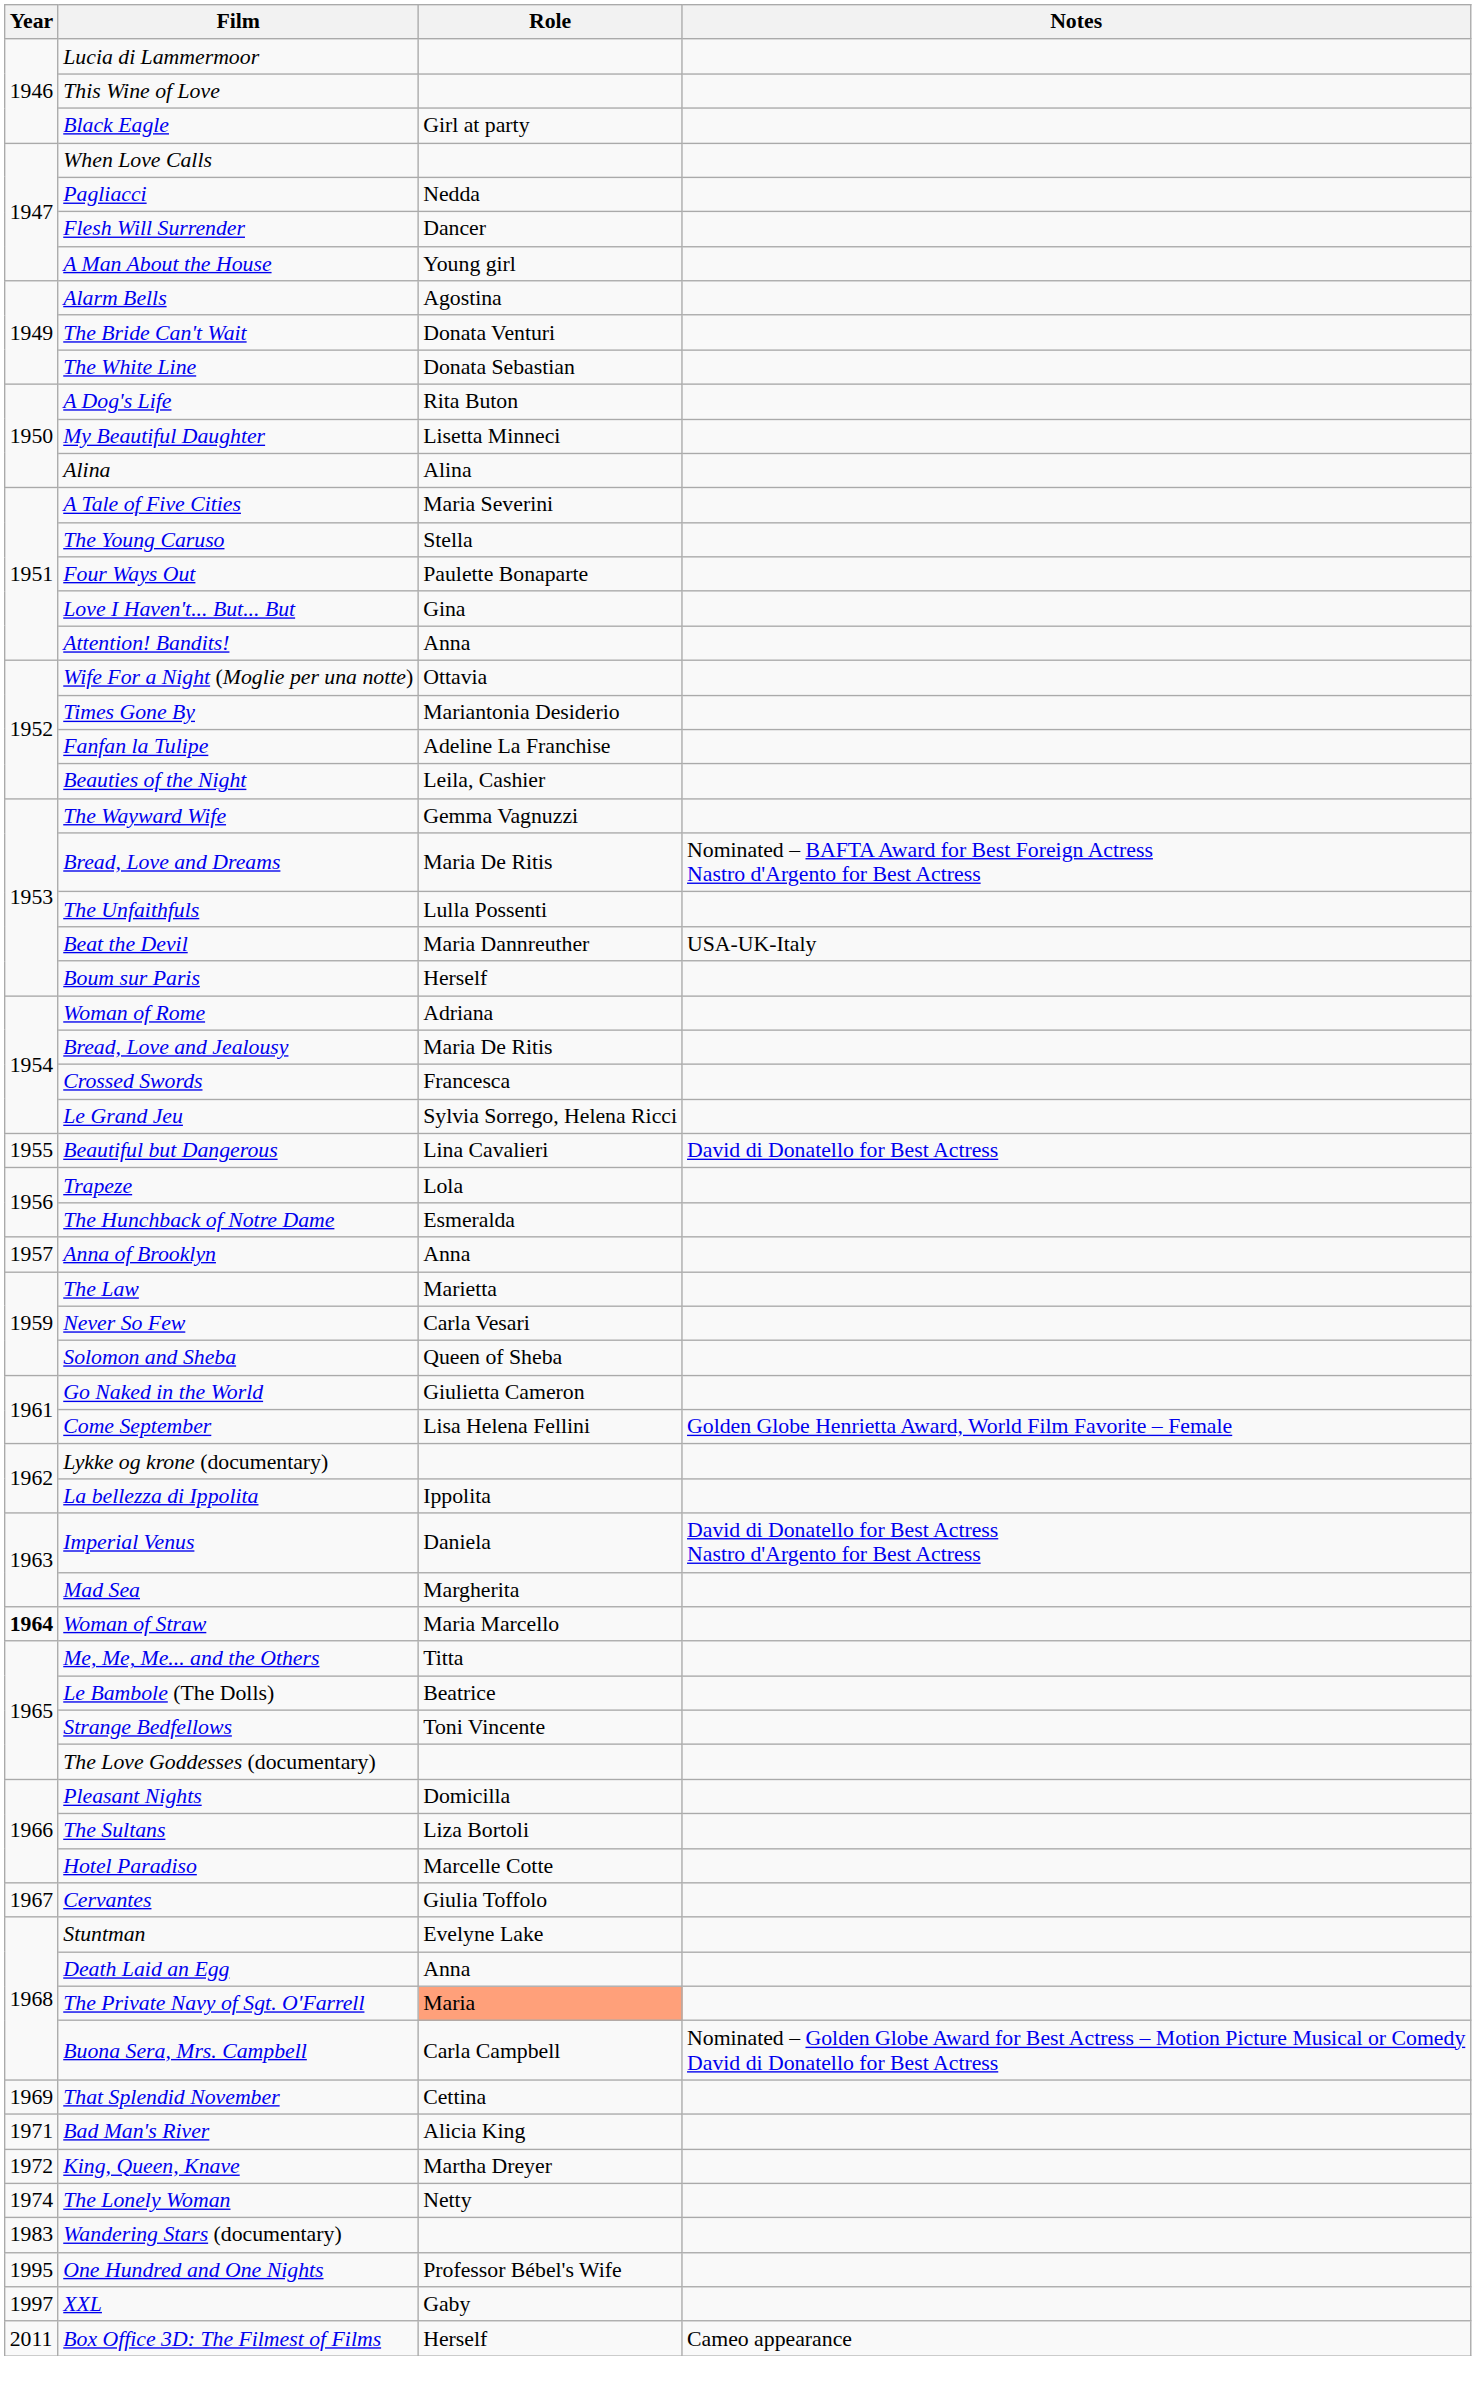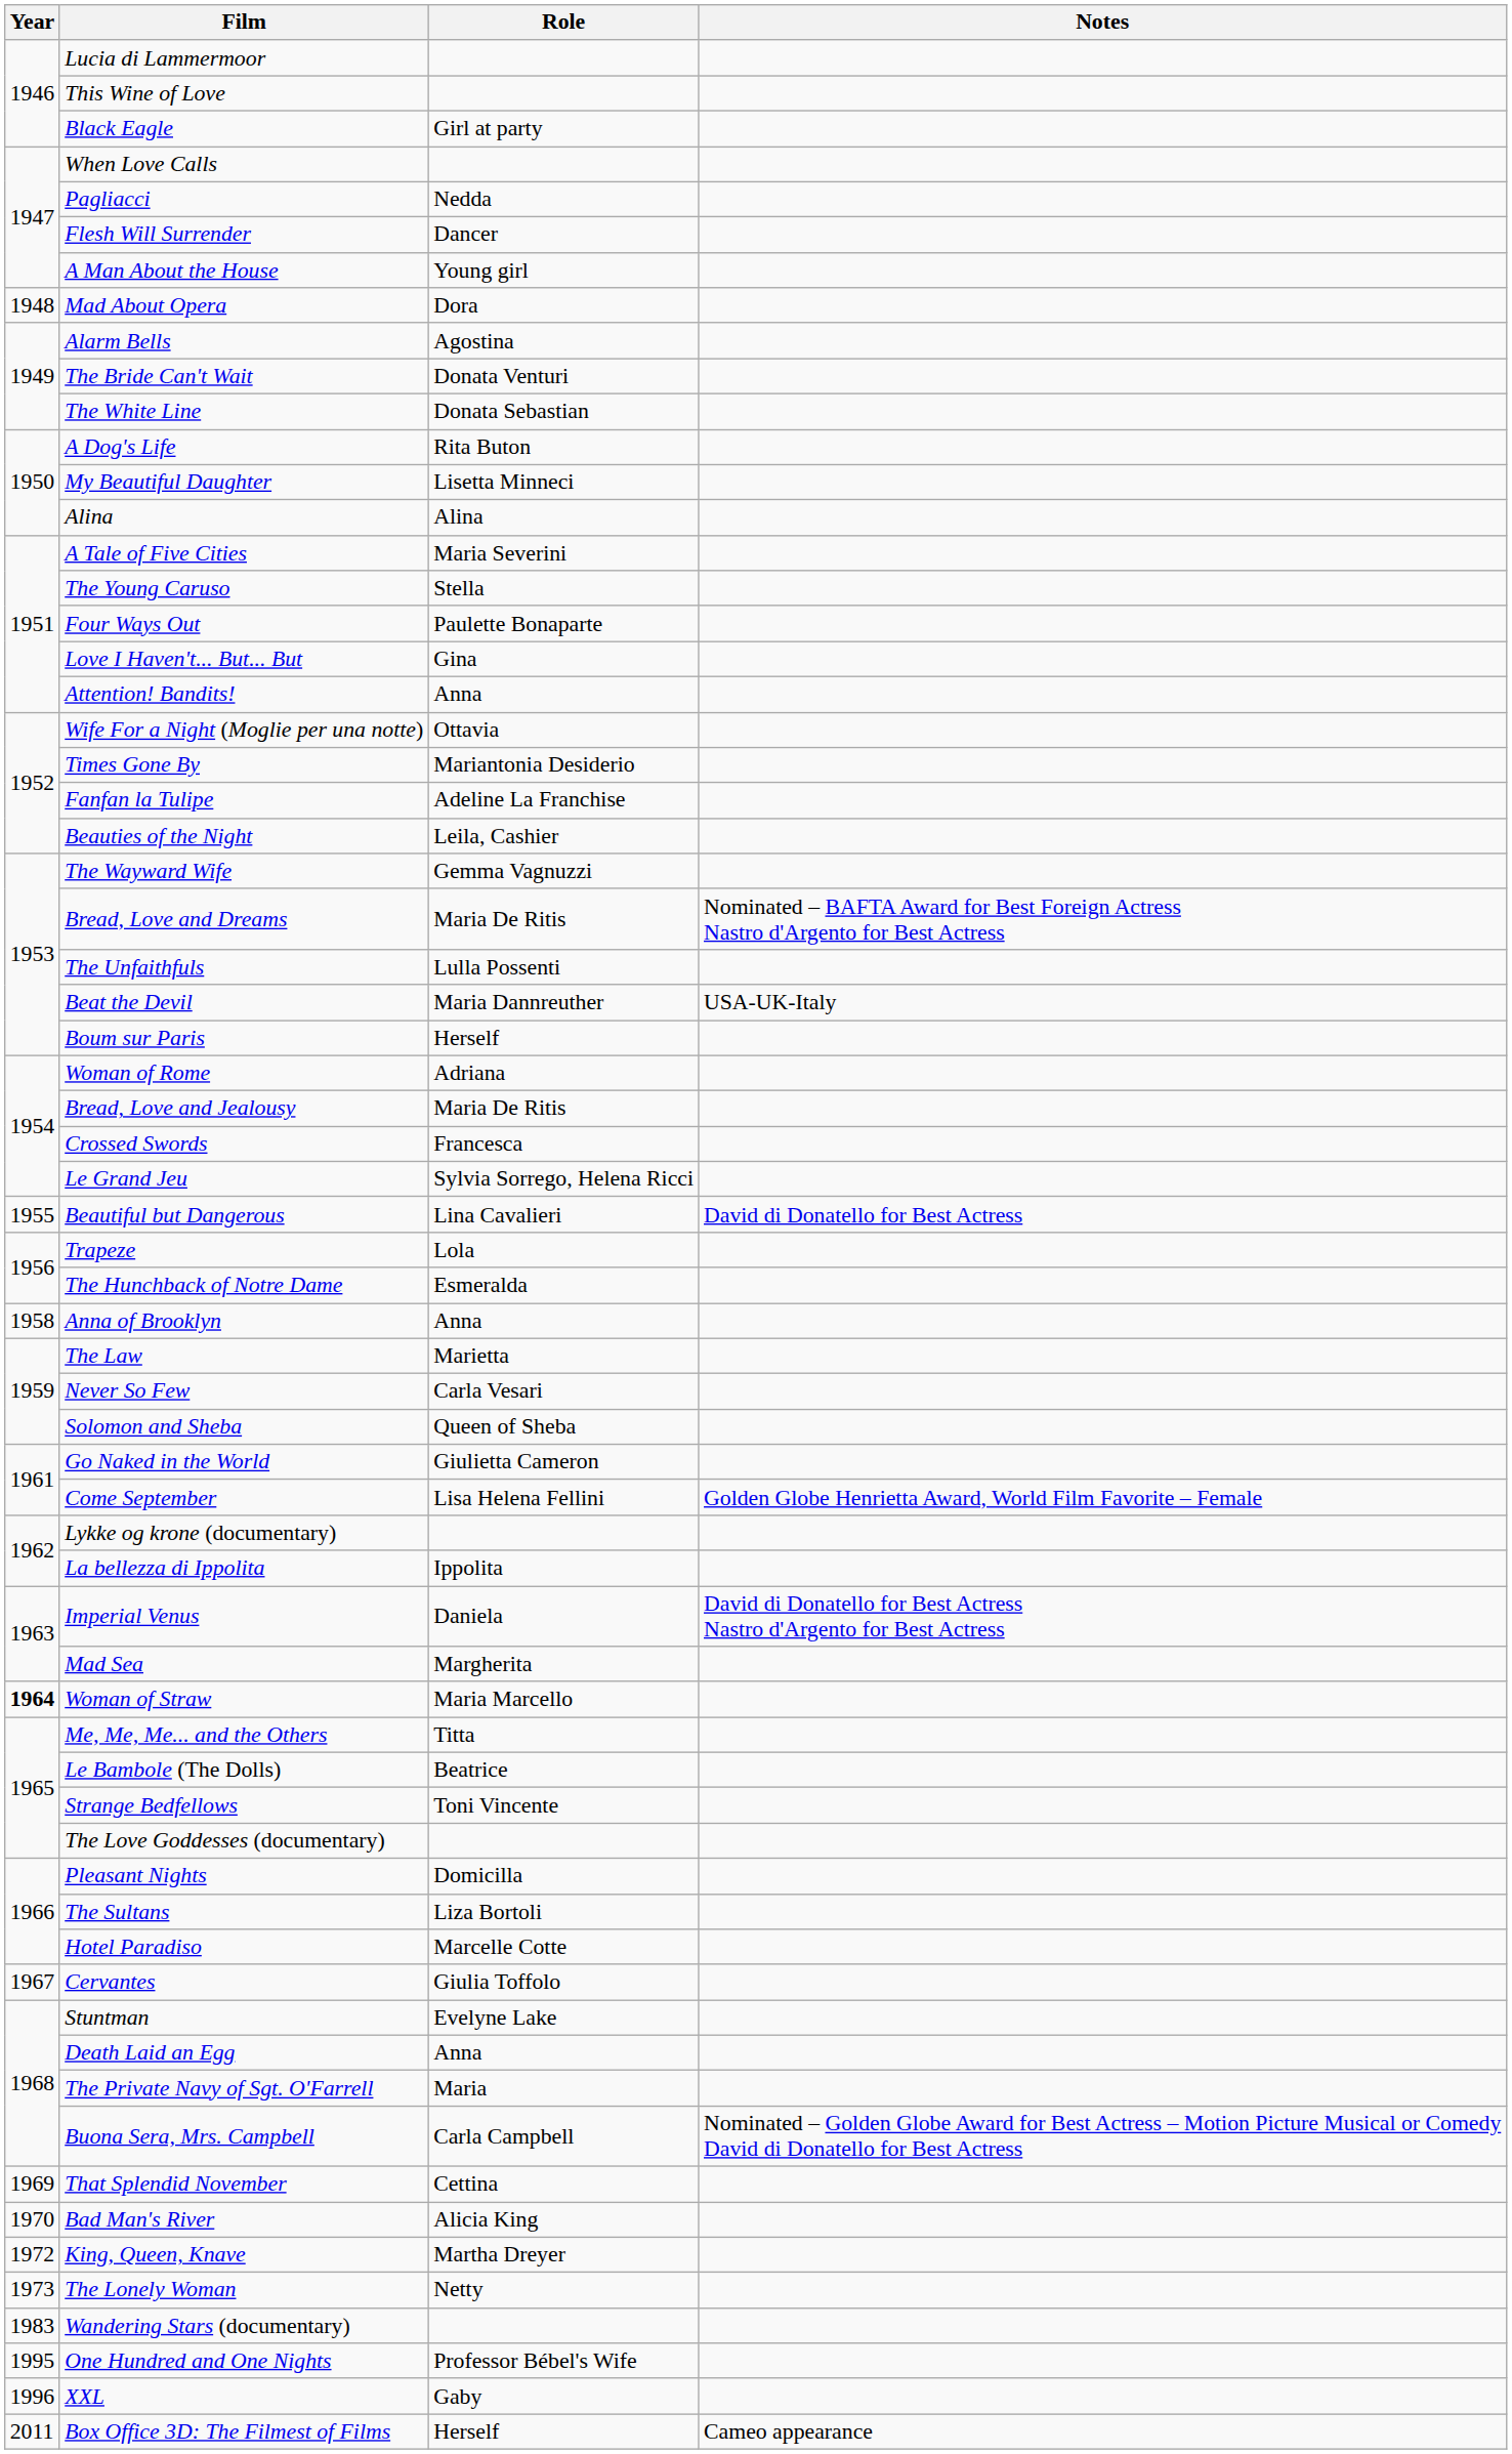 <table class="wikitable">
 <tr>
 <th>Year</th>
 <th>Film</th>
 <th>Role</th>
 <th>Notes</th>
 </tr>
 <tr>
 <td rowspan=3>1946</td>
 <td><em>Lucia di Lammermoor</em></td>
 <td></td>
 <td></td>
 </tr>
 <tr>
 <td><em>This Wine of Love</em></td>
 <td></td>
 <td></td>
 </tr>
 <tr>
 <td><em><a href='#'>Black Eagle</a></em></td>
 <td>Girl at party</td>
 <td></td>
 </tr>
 <tr>
 <td rowspan=4>1947</td>
 <td><em>When Love Calls</em></td>
 <td></td>
 <td></td>
 </tr>
 <tr>
 <td><em><a href='#'>Pagliacci</a></em></td>
 <td>Nedda</td>
 <td></td>
 </tr>
 <tr>
 <td><em><a href='#'>Flesh Will Surrender</a></em></td>
 <td>Dancer</td>
 <td></td>
 </tr>
 <tr>
 <td><em><a href='#'>A Man About the House</a></em></td>
 <td>Young girl</td>
+<td></td>
+</tr>
+<tr>
+<td>1948</td>
+<td><em><a href='#'>Mad About Opera</a></em></td>
+<td>Dora</td>
 <td></td>
 </tr>
 <tr>
 <td rowspan=3>1949</td>
 <td><em><a href='#'>Alarm Bells</a></em></td>
 <td>Agostina</td>
 <td></td>
 </tr>
 <tr>
 <td><em><a href='#'>The Bride Can't Wait</a></em></td>
 <td>Donata Venturi</td>
 <td></td>
 </tr>
 <tr>
 <td><em><a href='#'>The White Line</a></em></td>
 <td>Donata Sebastian</td>
 <td></td>
 </tr>
 <tr>
 <td rowspan=3>1950</td>
 <td><em><a href='#'>A Dog's Life</a></em></td>
 <td>Rita Buton</td>
 <td></td>
 </tr>
 <tr>
 <td><em><a href='#'>My Beautiful Daughter</a></em></td>
 <td>Lisetta Minneci</td>
 <td></td>
 </tr>
 <tr>
 <td><em>Alina</em></td>
 <td>Alina</td>
 <td></td>
 </tr>
 <tr>
 <td rowspan=5>1951</td>
 <td><em><a href='#'>A Tale of Five Cities</a></em></td>
 <td>Maria Severini</td>
 <td></td>
 </tr>
 <tr>
 <td><em><a href='#'>The Young Caruso</a></em></td>
 <td>Stella</td>
 <td></td>
 </tr>
 <tr>
 <td><em><a href='#'>Four Ways Out</a></em></td>
 <td>Paulette Bonaparte</td>
 <td></td>
 </tr>
 <tr>
 <td><em><a href='#'>Love I Haven't... But... But</a></em></td>
 <td>Gina</td>
 <td></td>
 </tr>
 <tr>
 <td><em><a href='#'>Attention! Bandits!</a></em></td>
 <td>Anna</td>
 <td></td>
 </tr>
 <tr>
 <td rowspan=4>1952</td>
 <td><em><a href='#'>Wife For a Night</a></em> (<em>Moglie per una notte</em>)</td>
 <td>Ottavia</td>
 <td></td>
 </tr>
 <tr>
 <td><em><a href='#'>Times Gone By</a></em></td>
 <td>Mariantonia Desiderio</td>
 <td></td>
 </tr>
 <tr>
 <td><em><a href='#'>Fanfan la Tulipe</a></em></td>
 <td>Adeline La Franchise</td>
 <td></td>
 </tr>
 <tr>
 <td><em><a href='#'>Beauties of the Night</a></em></td>
 <td>Leila, Cashier</td>
 <td></td>
 </tr>
 <tr>
 <td rowspan=5>1953</td>
 <td><em><a href='#'>The Wayward Wife</a></em></td>
 <td>Gemma Vagnuzzi</td>
 <td></td>
 </tr>
 <tr>
 <td><em><a href='#'>Bread, Love and Dreams</a></em></td>
 <td>Maria De Ritis</td>
 <td>Nominated – <a href='#'>BAFTA Award for Best Foreign Actress</a><br><a href='#'>Nastro d'Argento for Best Actress</a></td>
 </tr>
 <tr>
 <td><em><a href='#'>The Unfaithfuls</a></em></td>
 <td>Lulla Possenti</td>
 <td></td>
 </tr>
 <tr>
 <td><em><a href='#'>Beat the Devil</a></em></td>
 <td>Maria Dannreuther</td>
 <td>USA-UK-Italy</td>
 </tr>
 <tr>
 <td><em><a href='#'>Boum sur Paris</a></em></td>
 <td>Herself</td>
 <td></td>
 </tr>
 <tr>
 <td rowspan=4>1954</td>
 <td><em><a href='#'>Woman of Rome</a></em></td>
 <td>Adriana</td>
 <td></td>
 </tr>
 <tr>
 <td><em><a href='#'>Bread, Love and Jealousy</a></em></td>
 <td>Maria De Ritis</td>
 <td></td>
 </tr>
 <tr>
 <td><em><a href='#'>Crossed Swords</a></em></td>
 <td>Francesca</td>
 <td></td>
 </tr>
 <tr>
 <td><em><a href='#'>Le Grand Jeu</a></em></td>
 <td>Sylvia Sorrego, Helena Ricci</td>
 <td></td>
 </tr>
 <tr>
 <td>1955</td>
 <td><em><a href='#'>Beautiful but Dangerous</a></em></td>
 <td>Lina Cavalieri</td>
 <td><a href='#'>David di Donatello for Best Actress</a></td>
 </tr>
 <tr>
 <td rowspan=2>1956</td>
 <td><em><a href='#'>Trapeze</a></em></td>
 <td>Lola</td>
 <td></td>
 </tr>
 <tr>
 <td><em><a href='#'>The Hunchback of Notre Dame</a></em></td>
 <td>Esmeralda</td>
 <td></td>
 </tr>
 <tr>
-<td>1957</td>
+<td>1958</td>
 <td><em><a href='#'>Anna of Brooklyn</a></em></td>
 <td>Anna</td>
 <td></td>
 </tr>
 <tr>
 <td rowspan=3>1959</td>
 <td><em><a href='#'>The Law</a></em></td>
 <td>Marietta</td>
 <td></td>
 </tr>
 <tr>
 <td><em><a href='#'>Never So Few</a></em></td>
 <td>Carla Vesari</td>
 <td></td>
 </tr>
 <tr>
 <td><em><a href='#'>Solomon and Sheba</a></em></td>
 <td>Queen of Sheba</td>
 <td></td>
 </tr>
 <tr>
 <td rowspan=2>1961</td>
 <td><em><a href='#'>Go Naked in the World</a></em></td>
 <td>Giulietta Cameron</td>
 <td></td>
 </tr>
 <tr>
 <td><em><a href='#'>Come September</a></em></td>
 <td>Lisa Helena Fellini</td>
 <td><a href='#'>Golden Globe Henrietta Award, World Film Favorite – Female</a></td>
 </tr>
 <tr>
 <td rowspan=2>1962</td>
 <td><em>Lykke og krone</em> (documentary)</td>
 <td></td>
 <td></td>
 </tr>
 <tr>
 <td><em><a href='#'>La bellezza di Ippolita</a></em></td>
 <td>Ippolita</td>
 <td></td>
 </tr>
 <tr>
 <td rowspan=2>1963</td>
 <td><em><a href='#'>Imperial Venus</a></em></td>
 <td>Daniela</td>
 <td><a href='#'>David di Donatello for Best Actress</a><br><a href='#'>Nastro d'Argento for Best Actress</a></td>
 </tr>
 <tr>
 <td><em><a href='#'>Mad Sea</a></em></td>
 <td>Margherita</td>
 <td></td>
 </tr>
 <tr>
 <td><strong>1964</strong></td>
 <td><em><a href='#'>Woman of Straw</a></em></td>
 <td>Maria Marcello</td>
 <td></td>
 </tr>
 <tr>
 <td rowspan=4>1965</td>
 <td><em><a href='#'>Me, Me, Me... and the Others</a></em></td>
 <td>Titta</td>
 <td></td>
 </tr>
 <tr>
 <td><em><a href='#'>Le Bambole</a></em> (The Dolls)</td>
 <td>Beatrice</td>
 <td></td>
 </tr>
 <tr>
 <td><em><a href='#'>Strange Bedfellows</a></em></td>
 <td>Toni Vincente</td>
 <td></td>
 </tr>
 <tr>
 <td><em>The Love Goddesses</em> (documentary)</td>
 <td></td>
 <td></td>
 </tr>
 <tr>
 <td rowspan=3>1966</td>
 <td><em><a href='#'>Pleasant Nights</a></em></td>
 <td>Domicilla</td>
 <td></td>
 </tr>
 <tr>
 <td><em><a href='#'>The Sultans</a></em></td>
 <td>Liza Bortoli</td>
 <td></td>
 </tr>
 <tr>
 <td><em><a href='#'>Hotel Paradiso</a></em></td>
 <td>Marcelle Cotte</td>
 <td></td>
 </tr>
 <tr>
 <td>1967</td>
 <td><em><a href='#'>Cervantes</a></em></td>
 <td>Giulia Toffolo</td>
 <td></td>
 </tr>
 <tr>
 <td rowspan=4>1968</td>
 <td><em>Stuntman</em></td>
 <td>Evelyne Lake</td>
 <td></td>
 </tr>
 <tr>
 <td><em><a href='#'>Death Laid an Egg</a></em></td>
 <td>Anna</td>
 <td></td>
 </tr>
 <tr>
 <td><em><a href='#'>The Private Navy of Sgt. O'Farrell</a></em></td>
-<td style="background: lightsalmon;">Maria</td>
+<td>Maria</td>
 <td></td>
 </tr>
 <tr>
 <td><em><a href='#'>Buona Sera, Mrs. Campbell</a></em></td>
 <td>Carla Campbell</td>
 <td>Nominated – <a href='#'>Golden Globe Award for Best Actress – Motion Picture Musical or Comedy</a><br><a href='#'>David di Donatello for Best Actress</a></td>
 </tr>
 <tr>
 <td>1969</td>
 <td><em><a href='#'>That Splendid November</a></em></td>
 <td>Cettina</td>
 <td></td>
 </tr>
 <tr>
-<td>1971</td>
+<td>1970</td>
 <td><em><a href='#'>Bad Man's River</a></em></td>
 <td>Alicia King</td>
 <td></td>
 </tr>
 <tr>
 <td>1972</td>
 <td><em><a href='#'>King, Queen, Knave</a></em></td>
 <td>Martha Dreyer</td>
 <td></td>
 </tr>
 <tr>
-<td>1974</td>
+<td>1973</td>
 <td><em><a href='#'>The Lonely Woman</a></em></td>
 <td>Netty</td>
 <td></td>
 </tr>
 <tr>
 <td>1983</td>
 <td><em><a href='#'>Wandering Stars</a></em> (documentary)</td>
 <td></td>
 <td></td>
 </tr>
 <tr>
 <td>1995</td>
 <td><em><a href='#'>One Hundred and One Nights</a></em></td>
 <td>Professor Bébel's Wife</td>
 <td></td>
 </tr>
 <tr>
-<td>1997</td>
+<td>1996</td>
 <td><em><a href='#'>XXL</a></em></td>
 <td>Gaby</td>
 <td></td>
 </tr>
 <tr>
 <td>2011</td>
 <td><em><a href='#'>Box Office 3D: The Filmest of Films</a></em></td>
 <td>Herself</td>
 <td>Cameo appearance</td>
 </tr>
 </table>
